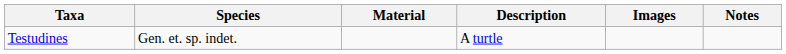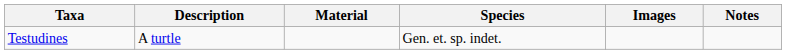 <table class="wikitable"  style="margin:auto; width:100%;">
 <tr>
 <th>Taxa</th>
+<th>Description</th>
+<th>Material</th>
 <th>Species</th>
-<th>Material</th>
-<th>Description</th>
 <th>Images</th>
 <th class=unsortable>Notes</th>
 </tr>
 <tr>
 <td><a href='#'>Testudines</a></td>
+<td>A <a href='#'>turtle</a></td>
+<td></td>
 <td>Gen. et. sp. indet.</td>
-<td></td>
-<td>A <a href='#'>turtle</a></td>
 <td></td>
 <td></td>
 </tr>
 </table>
